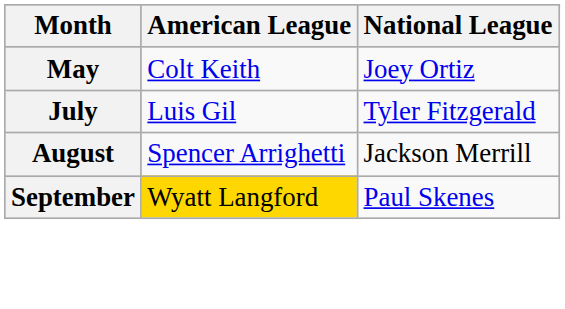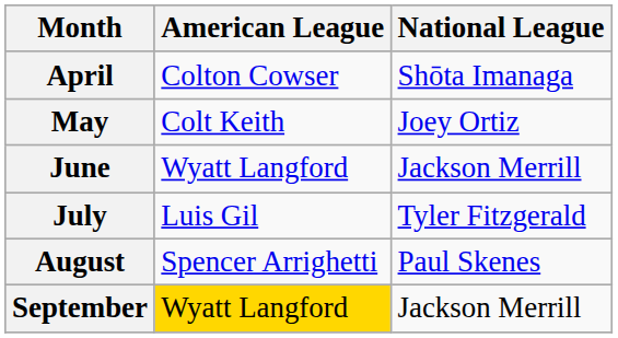 <table class="wikitable">
 <tr>
 <th>Month</th>
 <th>American League</th>
 <th>National League</th>
 </tr>
 <tr>
+<th>April</th>
+<td><a href='#'>Colton Cowser</a></td>
+<td><a href='#'>Shōta Imanaga</a></td>
+</tr>
+<tr>
 <th>May</th>
 <td><a href='#'>Colt Keith</a></td>
 <td><a href='#'>Joey Ortiz</a></td>
+</tr>
+<tr>
+<th>June</th>
+<td><a href='#'>Wyatt Langford</a></td>
+<td><a href='#'>Jackson Merrill</a></td>
 </tr>
 <tr>
 <th>July</th>
 <td><a href='#'>Luis Gil</a></td>
 <td><a href='#'>Tyler Fitzgerald</a></td>
 </tr>
 <tr>
 <th>August</th>
 <td><a href='#'>Spencer Arrighetti</a></td>
-<td>Jackson Merrill</td>
+<td><a href='#'>Paul Skenes</a></td>
 </tr>
 <tr>
 <th>September</th>
 <td style="background: gold;">Wyatt Langford</td>
-<td><a href='#'>Paul Skenes</a></td>
+<td>Jackson Merrill</td>
 </tr>
 </table>
